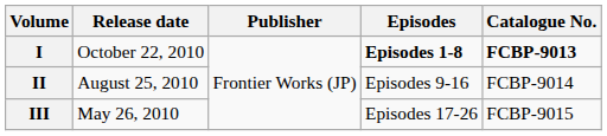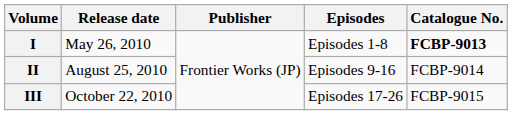 <table class="wikitable" style="font-size:small">
 <tr>
 <th>Volume</th>
 <th>Release date</th>
 <th>Publisher</th>
 <th>Episodes</th>
 <th>Catalogue No.</th>
 </tr>
 <tr>
 <th>I</th>
-<td>October 22, 2010</td>
+<td>May 26, 2010</td>
 <td rowspan="3">Frontier Works (JP)</td>
-<td><strong>Episodes 1-8</strong></td>
+<td>Episodes 1-8</td>
 <td><strong>FCBP-9013</strong></td>
 </tr>
 <tr>
 <th>II</th>
 <td>August 25, 2010</td>
 <td>Episodes 9-16</td>
 <td>FCBP-9014</td>
 </tr>
 <tr>
 <th>III</th>
-<td>May 26, 2010</td>
+<td>October 22, 2010</td>
 <td>Episodes 17-26</td>
 <td>FCBP-9015</td>
 </tr>
 </table>
